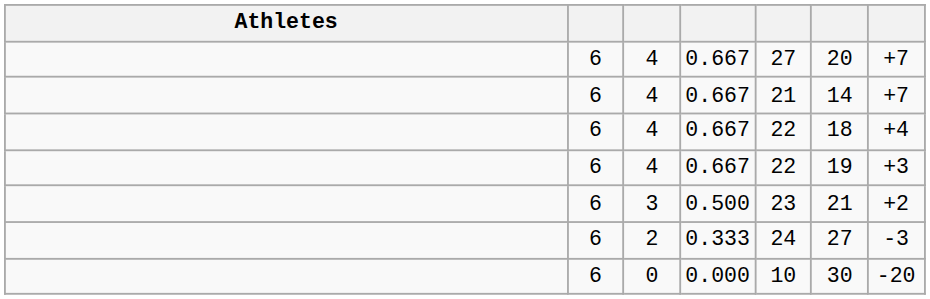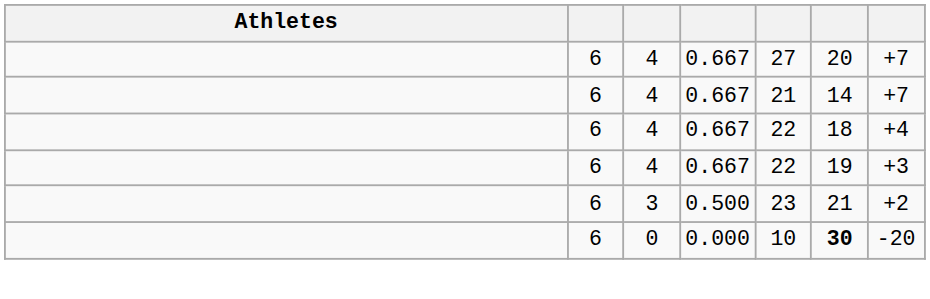 <table class="wikitable" style="text-align: center; font-size:90% ">
 <tr>
 <th width=300>Athletes</th>
 <th width=25></th>
 <th width=25></th>
 <th width=25></th>
 <th width=25></th>
 <th width=25></th>
 <th width=25></th>
 </tr>
 <tr>
 <td align=left></td>
 <td>6</td>
 <td>4</td>
 <td>0.667</td>
 <td>27</td>
 <td>20</td>
 <td>+7</td>
 </tr>
 <tr>
 <td align=left></td>
 <td>6</td>
 <td>4</td>
 <td>0.667</td>
 <td>21</td>
 <td>14</td>
 <td>+7</td>
 </tr>
 <tr>
 <td align=left></td>
 <td>6</td>
 <td>4</td>
 <td>0.667</td>
 <td>22</td>
 <td>18</td>
 <td>+4</td>
 </tr>
 <tr>
 <td align=left></td>
 <td>6</td>
 <td>4</td>
 <td>0.667</td>
 <td>22</td>
 <td>19</td>
 <td>+3</td>
 </tr>
 <tr>
 <td align=left></td>
 <td>6</td>
 <td>3</td>
 <td>0.500</td>
 <td>23</td>
 <td>21</td>
 <td>+2</td>
 </tr>
 <tr>
 <td align=left></td>
 <td>6</td>
-<td>2</td>
-<td>0.333</td>
-<td>24</td>
-<td>27</td>
-<td>-3</td>
-</tr>
-<tr>
-<td align=left></td>
-<td>6</td>
 <td>0</td>
 <td>0.000</td>
 <td>10</td>
-<td>30</td>
+<td><strong>30</strong></td>
 <td>-20</td>
 </tr>
 </table>
